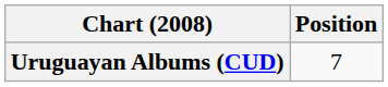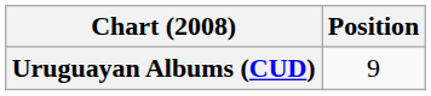 <table class="wikitable sortable plainrowheaders" style="text-align:center">
 <tr>
 <th scope="col">Chart (2008)</th>
 <th scope="col">Position</th>
 </tr>
 <tr>
 <th scope="row">Uruguayan Albums (<a href='#'>CUD</a>)</th>
-<td>7</td>
+<td>9</td>
 </tr>
 </table>
